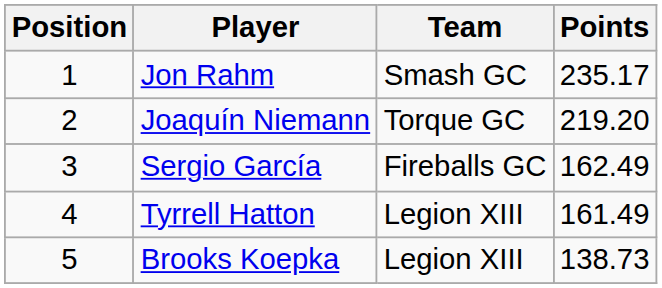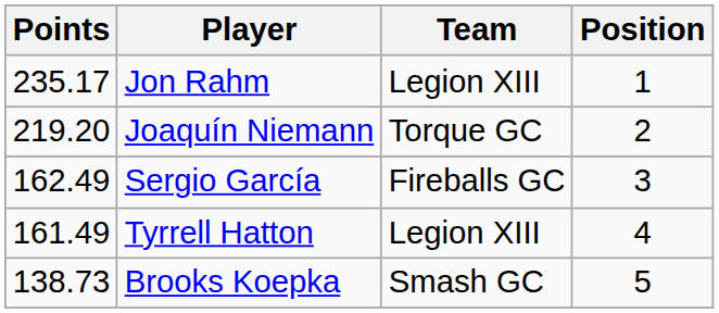 <table class="wikitable">
 <tr>
-<th>Position</th>
+<th>Points</th>
 <th>Player</th>
 <th>Team</th>
-<th>Points</th>
+<th>Position</th>
 </tr>
 <tr>
+<td align=center>235.17</td>
+<td> <a href='#'>Jon Rahm</a></td>
+<td>Legion XIII</td>
 <td align=center>1</td>
-<td> <a href='#'>Jon Rahm</a></td>
-<td>Smash GC</td>
-<td align=center>235.17</td>
 </tr>
 <tr>
-<td align=center>2</td>
+<td align=center>219.20</td>
 <td> <a href='#'>Joaquín Niemann</a></td>
 <td>Torque GC</td>
-<td align=center>219.20</td>
+<td align=center>2</td>
 </tr>
 <tr>
-<td align=center>3</td>
+<td align=center>162.49</td>
 <td> <a href='#'>Sergio García</a></td>
 <td>Fireballs GC</td>
-<td align=center>162.49</td>
+<td align=center>3</td>
 </tr>
 <tr>
-<td align=center>4</td>
+<td align=center>161.49</td>
 <td> <a href='#'>Tyrrell Hatton</a></td>
 <td>Legion XIII</td>
-<td align=center>161.49</td>
+<td align=center>4</td>
 </tr>
 <tr>
+<td align=center>138.73</td>
+<td> <a href='#'>Brooks Koepka</a></td>
+<td>Smash GC</td>
 <td align=center>5</td>
-<td> <a href='#'>Brooks Koepka</a></td>
-<td>Legion XIII</td>
-<td align=center>138.73</td>
 </tr>
 </table>
